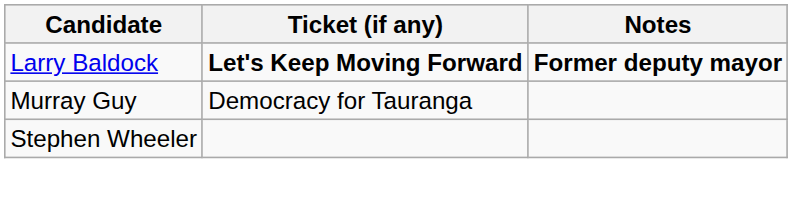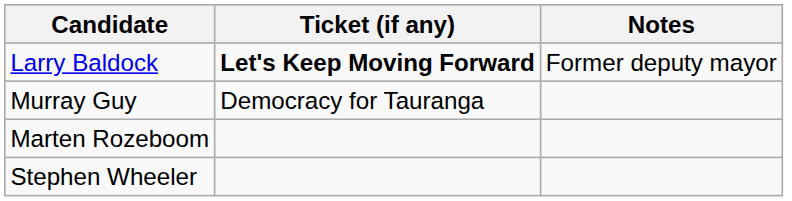 <table class="wikitable" style="font-size: 95%">
 <tr>
 <th>Candidate</th>
 <th>Ticket (if any)</th>
 <th>Notes</th>
 </tr>
 <tr>
 <td><a href='#'>Larry Baldock</a></td>
 <td><strong>Let's Keep Moving Forward</strong></td>
-<td><strong>Former deputy mayor</strong></td>
+<td>Former deputy mayor</td>
 </tr>
 <tr>
 <td>Murray Guy</td>
 <td>Democracy for Tauranga</td>
+<td></td>
+</tr>
+<tr>
+<td>Marten Rozeboom</td>
+<td></td>
 <td></td>
 </tr>
 <tr>
 <td>Stephen Wheeler</td>
 <td></td>
 <td></td>
 </tr>
 </table>
